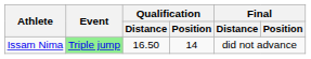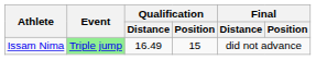 <table class=wikitable style="font-size:90%">
 <tr>
 <th rowspan="2">Athlete</th>
 <th rowspan="2">Event</th>
 <th colspan="2">Qualification</th>
 <th colspan="2">Final</th>
 </tr>
 <tr style="font-size:95%">
 <th>Distance</th>
 <th>Position</th>
 <th>Distance</th>
 <th>Position</th>
 </tr>
 <tr align=center>
 <td align=left><a href='#'>Issam Nima</a></td>
 <td align=left style="background: lightgreen;"><a href='#'>Triple jump</a></td>
-<td>16.50</td>
-<td>14</td>
+<td>16.49</td>
+<td>15</td>
 <td colspan=2>did not advance</td>
 </tr>
 </table>
